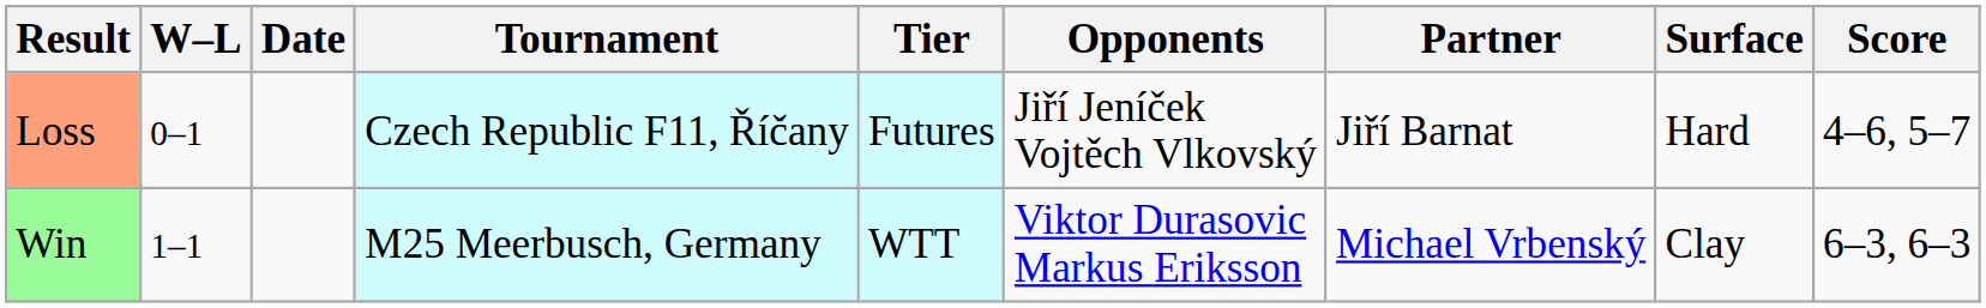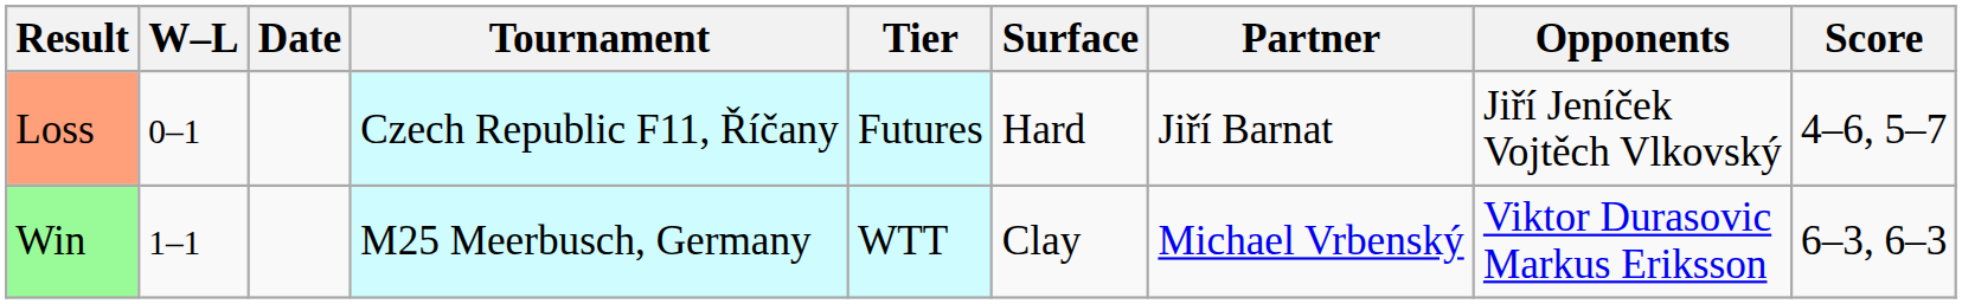 <table class="sortable wikitable">
 <tr>
 <th>Result</th>
 <th class="unsortable">W–L</th>
 <th>Date</th>
 <th>Tournament</th>
 <th>Tier</th>
+<th>Surface</th>
+<th>Partner</th>
 <th>Opponents</th>
-<th>Partner</th>
-<th>Surface</th>
 <th class="unsortable">Score</th>
 </tr>
 <tr>
 <td bgcolor=FFA07A>Loss</td>
 <td><small>0–1</small></td>
 <td></td>
 <td style="background:#cffcff;">Czech Republic F11, Říčany</td>
 <td style="background:#cffcff;">Futures</td>
+<td>Hard</td>
+<td> Jiří Barnat</td>
 <td> Jiří Jeníček<br> Vojtěch Vlkovský</td>
-<td> Jiří Barnat</td>
-<td>Hard</td>
 <td>4–6, 5–7</td>
 </tr>
 <tr>
 <td bgcolor=98fb98>Win</td>
 <td><small>1–1</small></td>
 <td></td>
 <td style="background:#cffcff;">M25 Meerbusch, Germany</td>
 <td style="background:#cffcff;">WTT</td>
+<td>Clay</td>
+<td> <a href='#'>Michael Vrbenský</a></td>
 <td> <a href='#'>Viktor Durasovic</a><br> <a href='#'>Markus Eriksson</a></td>
-<td> <a href='#'>Michael Vrbenský</a></td>
-<td>Clay</td>
 <td>6–3, 6–3</td>
 </tr>
 </table>
